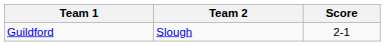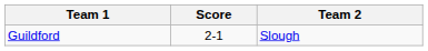 <table class="wikitable" style="font-size: 100%">
 <tr>
 <th width=200>Team 1</th>
+<th width=100>Score</th>
 <th width=200>Team 2</th>
-<th width=100>Score</th>
 </tr>
 <tr>
 <td><a href='#'>Guildford</a></td>
+<td align=center>2-1</td>
 <td><a href='#'>Slough</a></td>
-<td align=center>2-1</td>
 </tr>
 </table>
